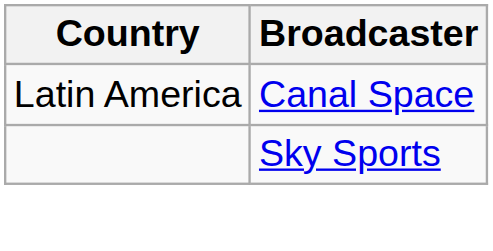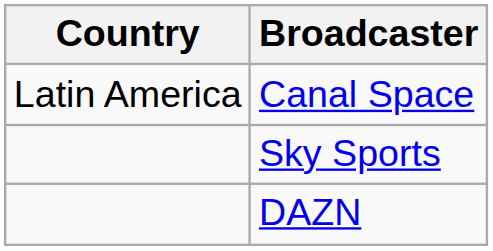 <table class="wikitable">
 <tr>
 <th align=center>Country</th>
 <th align=center>Broadcaster</th>
 </tr>
 <tr>
 <td>Latin America</td>
 <td><a href='#'>Canal Space</a></td>
 </tr>
 <tr>
 <td></td>
 <td><a href='#'>Sky Sports</a></td>
 </tr>
+<tr>
+<td></td>
+<td><a href='#'>DAZN</a></td>
+</tr>
 </table>
